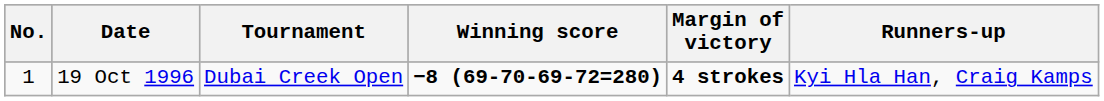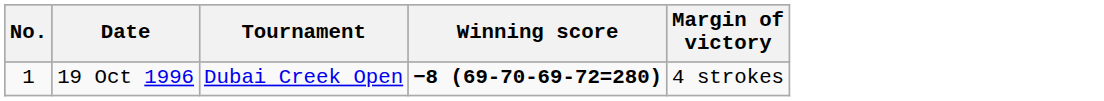 <table class="wikitable" style="font-size:95%;">
 <tr>
 <th>No.</th>
 <th>Date</th>
 <th>Tournament</th>
 <th>Winning score</th>
 <th>Margin of<br>victory</th>
-<th>Runners-up</th>
 </tr>
 <tr>
 <td align=center>1</td>
 <td align=right>19 Oct <a href='#'>1996</a></td>
 <td><a href='#'>Dubai Creek Open</a></td>
 <td><strong>−8 (69-70-69-72=280)</strong></td>
-<td><strong>4 strokes</strong></td>
-<td> <a href='#'>Kyi Hla Han</a>,  <a href='#'>Craig Kamps</a></td>
+<td>4 strokes</td>
 </tr>
 </table>
